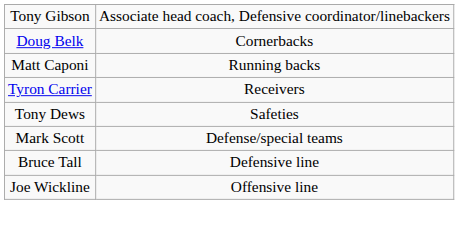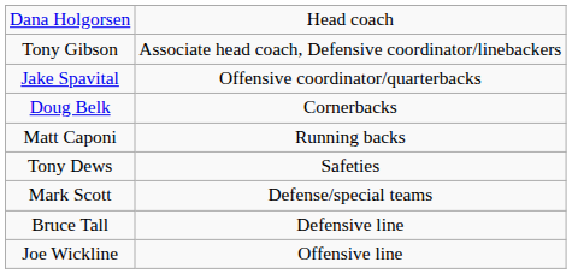 <table class="wikitable">
 <tr>
 </tr>
 <tr align="center">
+<td><a href='#'>Dana Holgorsen</a></td>
+<td>Head coach</td>
+</tr>
+<tr align="center">
 <td>Tony Gibson</td>
 <td>Associate head coach, Defensive coordinator/linebackers</td>
+</tr>
+<tr align="center">
+<td><a href='#'>Jake Spavital</a></td>
+<td>Offensive coordinator/quarterbacks</td>
 </tr>
 <tr align="center">
 <td><a href='#'>Doug Belk</a></td>
 <td>Cornerbacks</td>
 </tr>
 <tr align="center">
 <td>Matt Caponi</td>
 <td>Running backs</td>
-</tr>
-<tr align="center">
-<td><a href='#'>Tyron Carrier</a></td>
-<td>Receivers</td>
 </tr>
 <tr align="center">
 <td>Tony Dews</td>
 <td>Safeties</td>
 </tr>
 <tr align="center">
 <td>Mark Scott</td>
 <td>Defense/special teams</td>
 </tr>
 <tr align="center">
 <td>Bruce Tall</td>
 <td>Defensive line</td>
 </tr>
 <tr align="center">
 <td>Joe Wickline</td>
 <td>Offensive line</td>
 </tr>
 </table>
